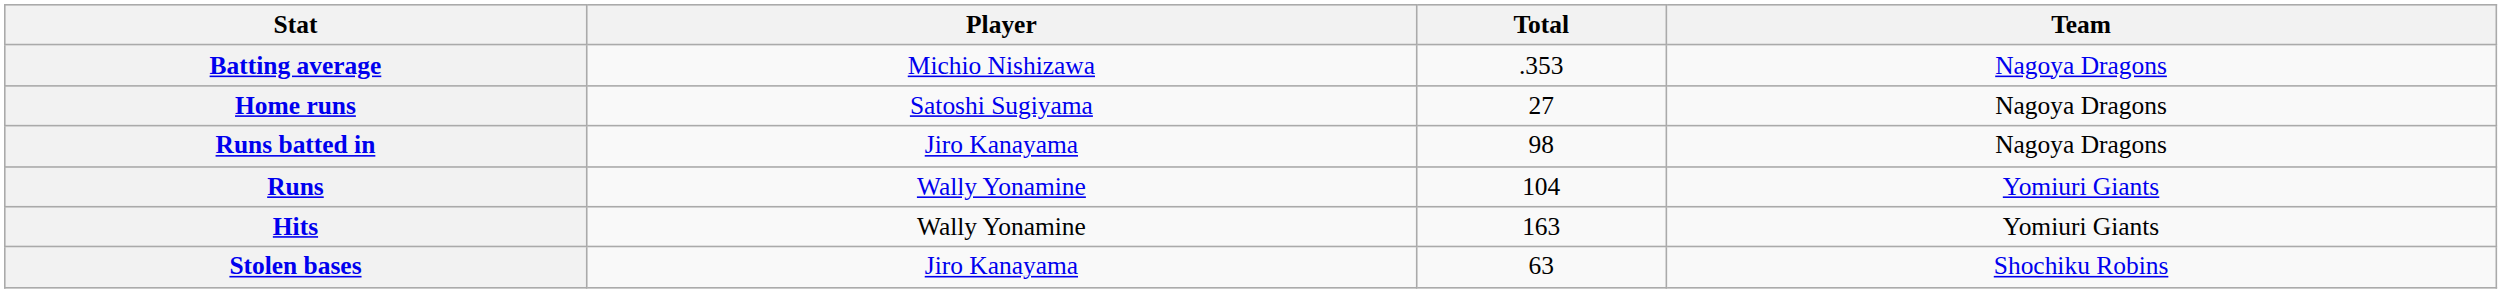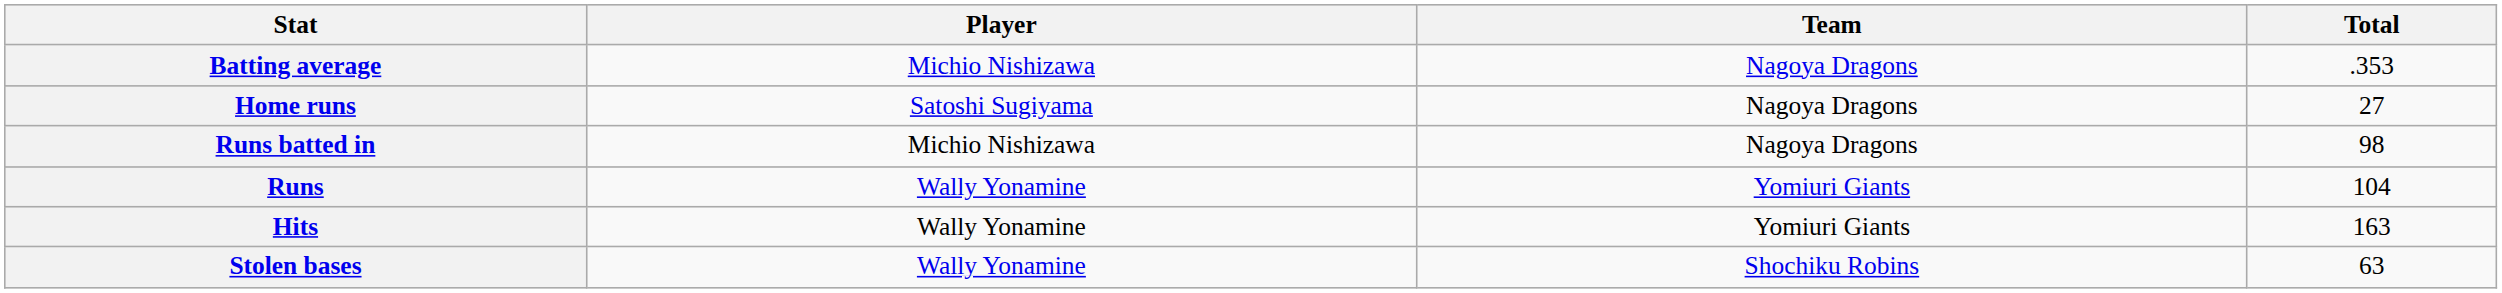 <table class="wikitable" style="text-align:center;">
 <tr>
 <th scope="col" width="7%">Stat</th>
 <th scope="col" width="10%">Player</th>
+<th scope="col" width="10%">Team</th>
 <th scope="col" width="3%">Total</th>
-<th scope="col" width="10%">Team</th>
 </tr>
 <tr>
 <th scope="row" style="text-align:center;"><a href='#'>Batting average</a></th>
 <td><a href='#'>Michio Nishizawa</a></td>
+<td><a href='#'>Nagoya Dragons</a></td>
 <td>.353</td>
-<td><a href='#'>Nagoya Dragons</a></td>
 </tr>
 <tr>
 <th scope="row" style="text-align:center;"><a href='#'>Home runs</a></th>
 <td><a href='#'>Satoshi Sugiyama</a></td>
+<td>Nagoya Dragons</td>
 <td>27</td>
-<td>Nagoya Dragons</td>
 </tr>
 <tr>
 <th scope="row" style="text-align:center;"><a href='#'>Runs batted in</a></th>
-<td><a href='#'>Jiro Kanayama</a></td>
+<td>Michio Nishizawa</td>
+<td>Nagoya Dragons</td>
 <td>98</td>
-<td>Nagoya Dragons</td>
 </tr>
 <tr>
 <th scope="row" style="text-align:center;"><a href='#'>Runs</a></th>
 <td><a href='#'>Wally Yonamine</a></td>
+<td><a href='#'>Yomiuri Giants</a></td>
 <td>104</td>
-<td><a href='#'>Yomiuri Giants</a></td>
 </tr>
 <tr>
 <th scope="row" style="text-align:center;"><a href='#'>Hits</a></th>
 <td>Wally Yonamine</td>
+<td>Yomiuri Giants</td>
 <td>163</td>
-<td>Yomiuri Giants</td>
 </tr>
 <tr>
 <th scope="row" style="text-align:center;"><a href='#'>Stolen bases</a></th>
-<td><a href='#'>Jiro Kanayama</a></td>
+<td><a href='#'>Wally Yonamine</a></td>
+<td><a href='#'>Shochiku Robins</a></td>
 <td>63</td>
-<td><a href='#'>Shochiku Robins</a></td>
 </tr>
 </table>
